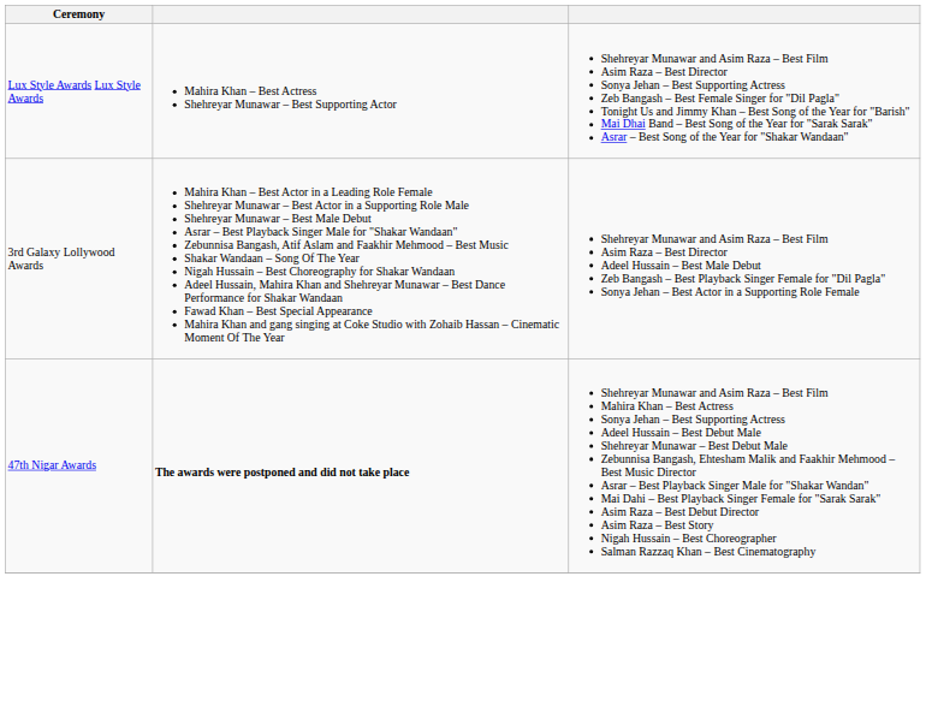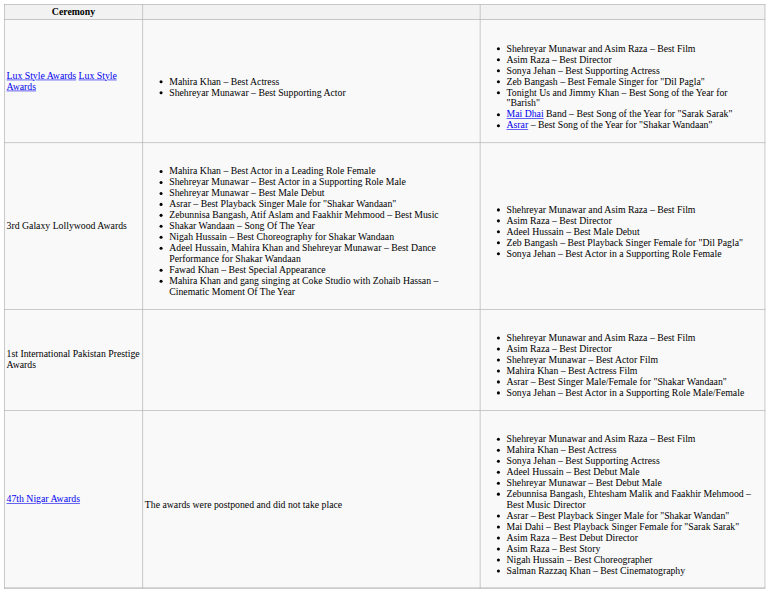 <table class="wikitable">
 <tr>
 <th>Ceremony</th>
 <th></th>
 <th></th>
 </tr>
 <tr>
 <td><a href='#'>Lux Style Awards</a> <a href='#'>Lux Style Awards</a> <br></td>
 <td><br><ul><li>Mahira Khan – Best Actress</li><li>Shehreyar Munawar – Best Supporting Actor</li></ul></td>
 <td><br><ul><li>Shehreyar Munawar and Asim Raza – Best Film</li><li>Asim Raza – Best Director</li><li>Sonya Jehan – Best Supporting Actress</li><li>Zeb Bangash – Best Female Singer for "Dil Pagla"</li><li>Tonight Us and Jimmy Khan – Best Song of the Year for "Barish"</li><li><a href='#'>Mai Dhai</a> Band – Best Song of the Year for "Sarak Sarak"</li><li><a href='#'>Asrar</a> – Best Song of the Year for "Shakar Wandaan"</li></ul></td>
 </tr>
 <tr>
 <td>3rd Galaxy Lollywood Awards</td>
 <td><br><ul><li>Mahira Khan – Best Actor in a Leading Role Female</li><li>Shehreyar Munawar – Best Actor in a Supporting Role Male</li><li>Shehreyar Munawar – Best Male Debut</li><li>Asrar – Best Playback Singer Male for "Shakar Wandaan"</li><li>Zebunnisa Bangash, Atif Aslam and Faakhir Mehmood – Best Music</li><li>Shakar Wandaan – Song Of The Year</li><li>Nigah Hussain –  Best Choreography for Shakar Wandaan</li><li>Adeel Hussain, Mahira Khan and Shehreyar Munawar – Best Dance Performance for Shakar Wandaan</li><li>Fawad Khan – Best Special Appearance</li><li>Mahira Khan and gang singing at Coke Studio with Zohaib Hassan – Cinematic Moment Of The Year</li></ul></td>
 <td><br><ul><li>Shehreyar Munawar and Asim Raza – Best Film</li><li>Asim Raza – Best Director</li><li>Adeel Hussain – Best Male Debut</li><li>Zeb Bangash – Best Playback Singer Female for "Dil Pagla"</li><li>Sonya Jehan – Best Actor in a Supporting Role Female</li></ul></td>
 </tr>
 <tr>
+<td>1st International Pakistan Prestige Awards</td>
+<td></td>
+<td><br><ul><li>Shehreyar Munawar and Asim Raza – Best Film</li><li>Asim Raza – Best Director</li><li>Shehreyar Munawar – Best Actor Film</li><li>Mahira Khan – Best Actress Film</li><li>Asrar – Best Singer Male/Female for "Shakar Wandaan"</li><li>Sonya Jehan – Best Actor in a Supporting Role Male/Female</li></ul></td>
+</tr>
+<tr>
 <td><a href='#'>47th Nigar Awards</a></td>
-<td><strong><br>The awards were postponed and did not take place</strong></td>
+<td><br>The awards were postponed and did not take place</td>
 <td><br><ul><li>Shehreyar Munawar and Asim Raza – Best Film</li><li>Mahira Khan – Best Actress</li><li>Sonya Jehan – Best Supporting Actress</li><li>Adeel Hussain – Best Debut Male</li><li>Shehreyar Munawar – Best Debut Male</li><li>Zebunnisa Bangash, Ehtesham Malik and Faakhir Mehmood – Best Music Director</li><li>Asrar – Best Playback Singer Male for "Shakar Wandan"</li><li>Mai Dahi – Best Playback Singer Female for "Sarak Sarak"</li><li>Asim Raza – Best Debut Director</li><li>Asim Raza – Best Story</li><li>Nigah Hussain – Best Choreographer</li><li>Salman Razzaq Khan – Best Cinematography</li></ul></td>
 </tr>
 <tr>
 </tr>
 </table>
